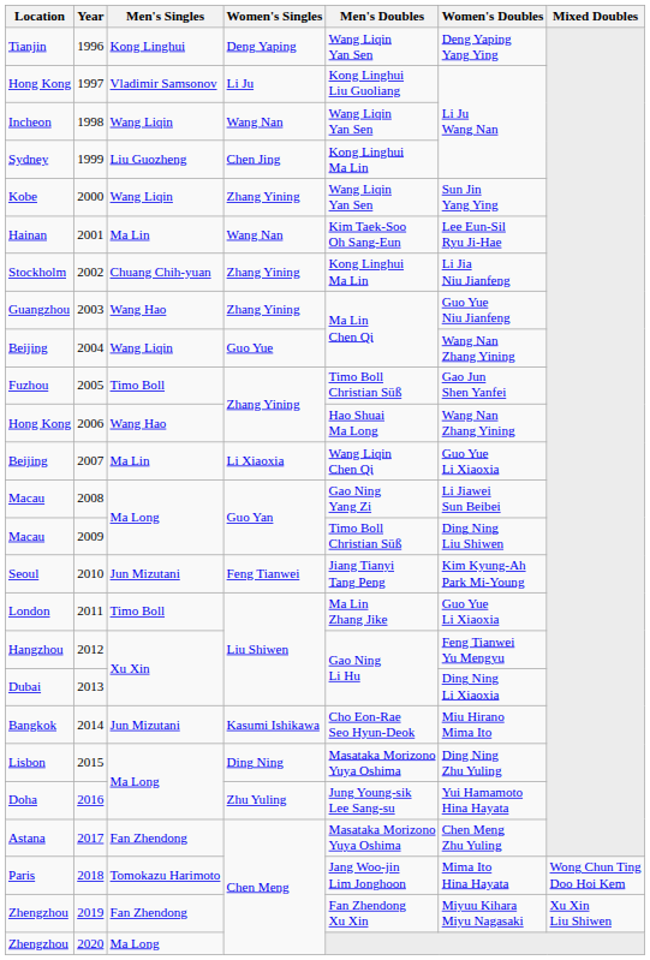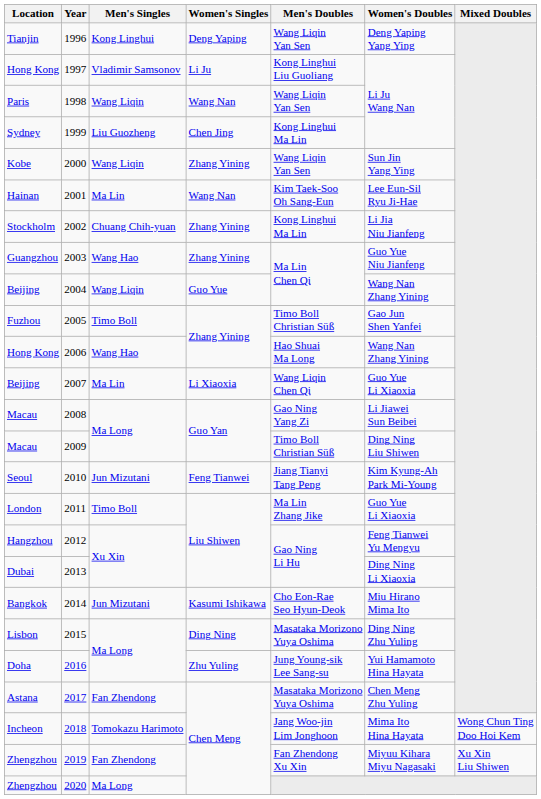 <table class="wikitable" style="font-size:90%">
 <tr>
 <th>Location</th>
 <th>Year</th>
 <th>Men's Singles</th>
 <th>Women's Singles</th>
 <th>Men's Doubles</th>
 <th>Women's Doubles</th>
 <th>Mixed Doubles</th>
 </tr>
 <tr>
 <td> <a href='#'>Tianjin</a></td>
 <td>1996</td>
 <td> <a href='#'>Kong Linghui</a></td>
 <td> <a href='#'>Deng Yaping</a></td>
 <td> <a href='#'>Wang Liqin</a><br> <a href='#'>Yan Sen</a></td>
 <td> <a href='#'>Deng Yaping</a><br> <a href='#'>Yang Ying</a></td>
 <td rowspan=22 bgcolor=ececec></td>
 </tr>
 <tr>
 <td> <a href='#'>Hong Kong</a></td>
 <td>1997</td>
 <td> <a href='#'>Vladimir Samsonov</a></td>
 <td> <a href='#'>Li Ju</a></td>
 <td> <a href='#'>Kong Linghui</a><br> <a href='#'>Liu Guoliang</a></td>
 <td rowspan=3> <a href='#'>Li Ju</a><br> <a href='#'>Wang Nan</a></td>
 </tr>
 <tr>
-<td> <a href='#'>Incheon</a></td>
+<td> <a href='#'>Paris</a></td>
 <td>1998</td>
 <td> <a href='#'>Wang Liqin</a></td>
 <td> <a href='#'>Wang Nan</a></td>
 <td> <a href='#'>Wang Liqin</a><br> <a href='#'>Yan Sen</a></td>
 </tr>
 <tr>
 <td> <a href='#'>Sydney</a></td>
 <td>1999</td>
 <td> <a href='#'>Liu Guozheng</a></td>
 <td> <a href='#'>Chen Jing</a></td>
 <td> <a href='#'>Kong Linghui</a><br> <a href='#'>Ma Lin</a></td>
 </tr>
 <tr>
 <td> <a href='#'>Kobe</a></td>
 <td>2000</td>
 <td> <a href='#'>Wang Liqin</a></td>
 <td> <a href='#'>Zhang Yining</a></td>
 <td> <a href='#'>Wang Liqin</a><br> <a href='#'>Yan Sen</a></td>
 <td> <a href='#'>Sun Jin</a><br> <a href='#'>Yang Ying</a></td>
 </tr>
 <tr>
 <td> <a href='#'>Hainan</a></td>
 <td>2001</td>
 <td> <a href='#'>Ma Lin</a></td>
 <td> <a href='#'>Wang Nan</a></td>
 <td> <a href='#'>Kim Taek-Soo</a><br> <a href='#'>Oh Sang-Eun</a></td>
 <td> <a href='#'>Lee Eun-Sil</a><br> <a href='#'>Ryu Ji-Hae</a></td>
 </tr>
 <tr>
 <td> <a href='#'>Stockholm</a></td>
 <td>2002</td>
 <td> <a href='#'>Chuang Chih-yuan</a></td>
 <td> <a href='#'>Zhang Yining</a></td>
 <td> <a href='#'>Kong Linghui</a><br> <a href='#'>Ma Lin</a></td>
 <td> <a href='#'>Li Jia</a><br> <a href='#'>Niu Jianfeng</a></td>
 </tr>
 <tr>
 <td> <a href='#'>Guangzhou</a></td>
 <td>2003</td>
 <td> <a href='#'>Wang Hao</a></td>
 <td> <a href='#'>Zhang Yining</a></td>
 <td rowspan=2> <a href='#'>Ma Lin</a><br> <a href='#'>Chen Qi</a></td>
 <td> <a href='#'>Guo Yue</a><br> <a href='#'>Niu Jianfeng</a></td>
 </tr>
 <tr>
 <td> <a href='#'>Beijing</a></td>
 <td>2004</td>
 <td> <a href='#'>Wang Liqin</a></td>
 <td> <a href='#'>Guo Yue</a></td>
 <td> <a href='#'>Wang Nan</a><br> <a href='#'>Zhang Yining</a></td>
 </tr>
 <tr>
 <td> <a href='#'>Fuzhou</a></td>
 <td>2005</td>
 <td> <a href='#'>Timo Boll</a></td>
 <td rowspan=2> <a href='#'>Zhang Yining</a></td>
 <td> <a href='#'>Timo Boll</a><br> <a href='#'>Christian Süß</a></td>
 <td> <a href='#'>Gao Jun</a><br> <a href='#'>Shen Yanfei</a></td>
 </tr>
 <tr>
 <td> <a href='#'>Hong Kong</a></td>
 <td>2006</td>
 <td> <a href='#'>Wang Hao</a></td>
 <td> <a href='#'>Hao Shuai</a><br> <a href='#'>Ma Long</a></td>
 <td> <a href='#'>Wang Nan</a><br> <a href='#'>Zhang Yining</a></td>
 </tr>
 <tr>
 <td> <a href='#'>Beijing</a></td>
 <td>2007</td>
 <td> <a href='#'>Ma Lin</a></td>
 <td> <a href='#'>Li Xiaoxia</a></td>
 <td> <a href='#'>Wang Liqin</a><br> <a href='#'>Chen Qi</a></td>
 <td> <a href='#'>Guo Yue</a><br> <a href='#'>Li Xiaoxia</a></td>
 </tr>
 <tr>
 <td> <a href='#'>Macau</a></td>
 <td>2008</td>
 <td rowspan=2> <a href='#'>Ma Long</a></td>
 <td rowspan=2> <a href='#'>Guo Yan</a></td>
 <td> <a href='#'>Gao Ning</a><br> <a href='#'>Yang Zi</a></td>
 <td> <a href='#'>Li Jiawei</a><br> <a href='#'>Sun Beibei</a></td>
 </tr>
 <tr>
 <td> <a href='#'>Macau</a></td>
 <td>2009</td>
 <td> <a href='#'>Timo Boll</a><br> <a href='#'>Christian Süß</a></td>
 <td> <a href='#'>Ding Ning</a><br> <a href='#'>Liu Shiwen</a></td>
 </tr>
 <tr>
 <td> <a href='#'>Seoul</a></td>
 <td>2010</td>
 <td> <a href='#'>Jun Mizutani</a></td>
 <td> <a href='#'>Feng Tianwei</a></td>
 <td> <a href='#'>Jiang Tianyi</a><br> <a href='#'>Tang Peng</a></td>
 <td> <a href='#'>Kim Kyung-Ah</a><br> <a href='#'>Park Mi-Young</a></td>
 </tr>
 <tr>
 <td> <a href='#'>London</a></td>
 <td>2011</td>
 <td> <a href='#'>Timo Boll</a></td>
 <td rowspan=3> <a href='#'>Liu Shiwen</a></td>
 <td> <a href='#'>Ma Lin</a><br> <a href='#'>Zhang Jike</a></td>
 <td> <a href='#'>Guo Yue</a><br> <a href='#'>Li Xiaoxia</a></td>
 </tr>
 <tr>
 <td> <a href='#'>Hangzhou</a></td>
 <td>2012</td>
 <td rowspan=2> <a href='#'>Xu Xin</a></td>
 <td rowspan=2> <a href='#'>Gao Ning</a><br> <a href='#'>Li Hu</a></td>
 <td> <a href='#'>Feng Tianwei</a><br> <a href='#'>Yu Mengyu</a></td>
 </tr>
 <tr>
 <td> <a href='#'>Dubai</a></td>
 <td>2013</td>
 <td> <a href='#'>Ding Ning</a><br> <a href='#'>Li Xiaoxia</a></td>
 </tr>
 <tr>
 <td> <a href='#'>Bangkok</a></td>
 <td>2014</td>
 <td> <a href='#'>Jun Mizutani</a></td>
 <td> <a href='#'>Kasumi Ishikawa</a></td>
 <td> <a href='#'>Cho Eon-Rae</a><br> <a href='#'>Seo Hyun-Deok</a></td>
 <td> <a href='#'>Miu Hirano</a><br> <a href='#'>Mima Ito</a></td>
 </tr>
 <tr>
 <td> <a href='#'>Lisbon</a></td>
 <td>2015</td>
 <td rowspan=2> <a href='#'>Ma Long</a></td>
 <td> <a href='#'>Ding Ning</a></td>
 <td> <a href='#'>Masataka Morizono</a><br>  <a href='#'>Yuya Oshima</a></td>
 <td> <a href='#'>Ding Ning</a><br> <a href='#'>Zhu Yuling</a></td>
 </tr>
 <tr>
 <td> <a href='#'>Doha</a></td>
 <td><a href='#'>2016</a></td>
 <td> <a href='#'>Zhu Yuling</a></td>
 <td> <a href='#'>Jung Young-sik</a><br> <a href='#'>Lee Sang-su</a></td>
 <td> <a href='#'>Yui Hamamoto</a><br> <a href='#'>Hina Hayata</a></td>
 </tr>
 <tr>
 <td> <a href='#'>Astana</a></td>
 <td><a href='#'>2017</a></td>
 <td> <a href='#'>Fan Zhendong</a></td>
 <td rowspan=4> <a href='#'>Chen Meng</a></td>
 <td> <a href='#'>Masataka Morizono</a><br> <a href='#'>Yuya Oshima</a></td>
 <td> <a href='#'>Chen Meng</a><br> <a href='#'>Zhu Yuling</a></td>
 </tr>
 <tr>
-<td> <a href='#'>Paris</a></td>
+<td> <a href='#'>Incheon</a></td>
 <td><a href='#'>2018</a></td>
 <td> <a href='#'>Tomokazu Harimoto</a></td>
 <td> <a href='#'>Jang Woo-jin</a><br> <a href='#'>Lim Jonghoon</a></td>
 <td> <a href='#'>Mima Ito</a><br> <a href='#'>Hina Hayata</a></td>
 <td> <a href='#'>Wong Chun Ting</a><br> <a href='#'>Doo Hoi Kem</a></td>
 </tr>
 <tr>
 <td> <a href='#'>Zhengzhou</a></td>
 <td><a href='#'>2019</a></td>
 <td> <a href='#'>Fan Zhendong</a></td>
 <td> <a href='#'>Fan Zhendong</a><br> <a href='#'>Xu Xin</a></td>
 <td> <a href='#'>Miyuu Kihara</a><br> <a href='#'>Miyu Nagasaki</a></td>
 <td> <a href='#'>Xu Xin</a><br> <a href='#'>Liu Shiwen</a></td>
 </tr>
 <tr>
 <td> <a href='#'>Zhengzhou</a></td>
 <td><a href='#'>2020</a></td>
 <td> <a href='#'>Ma Long</a></td>
 <td bgcolor=ececec colspan=3></td>
 </tr>
 </table>
